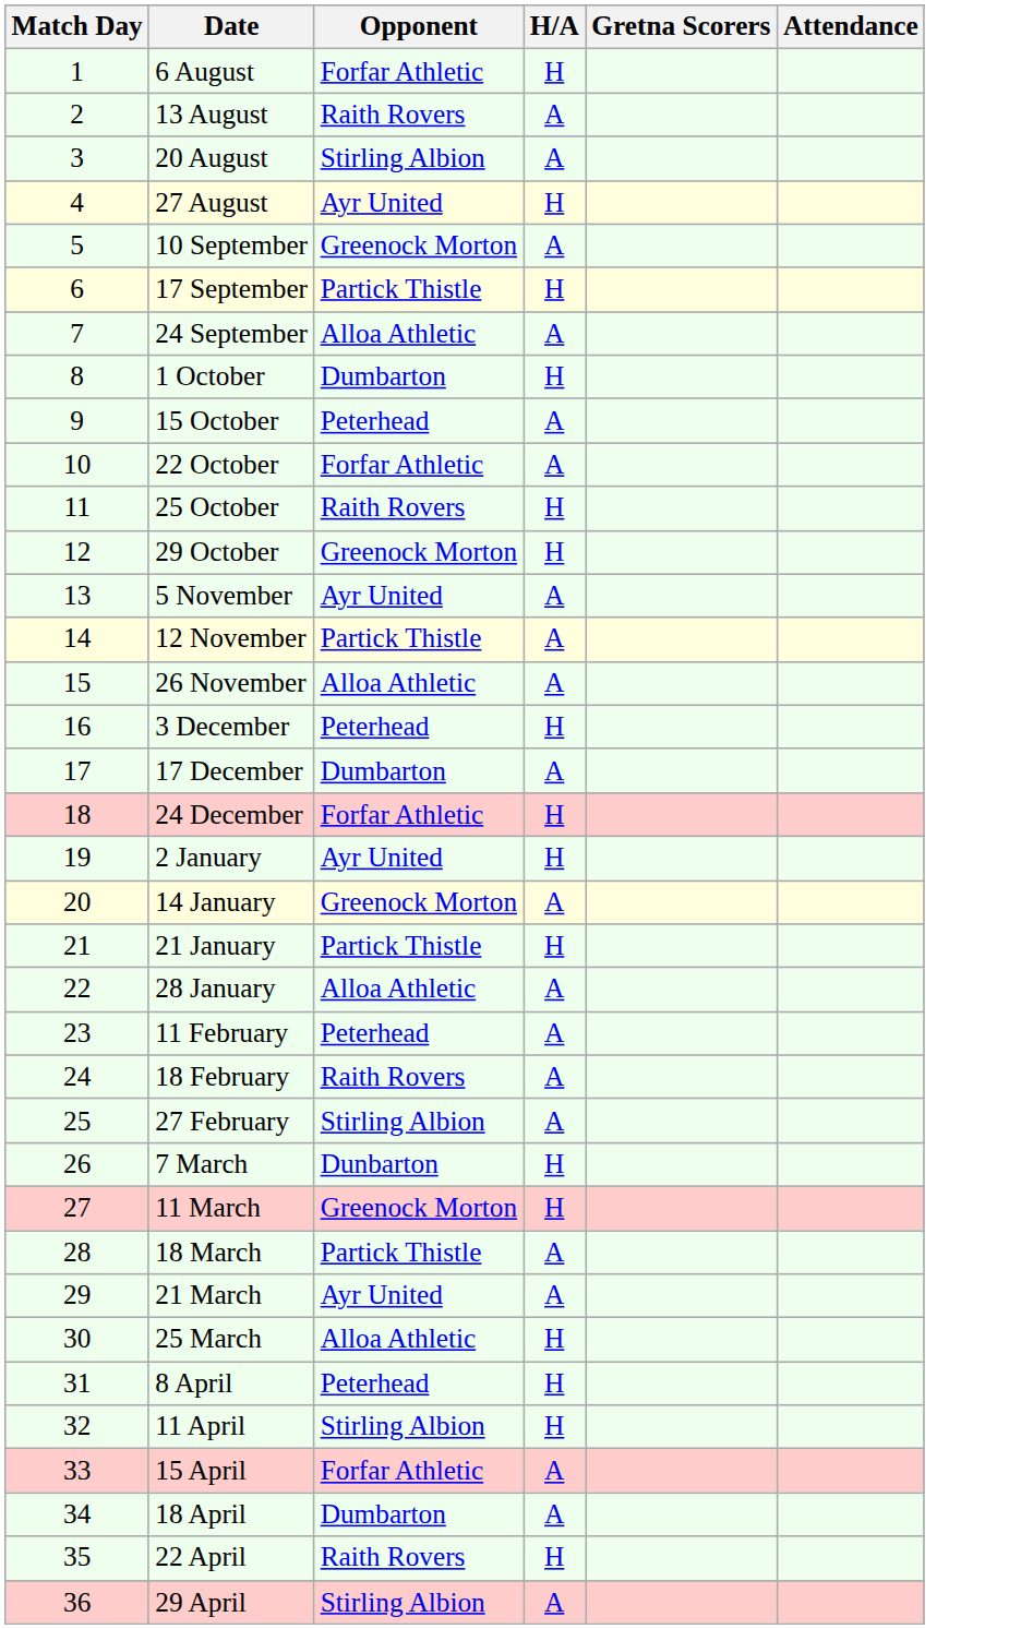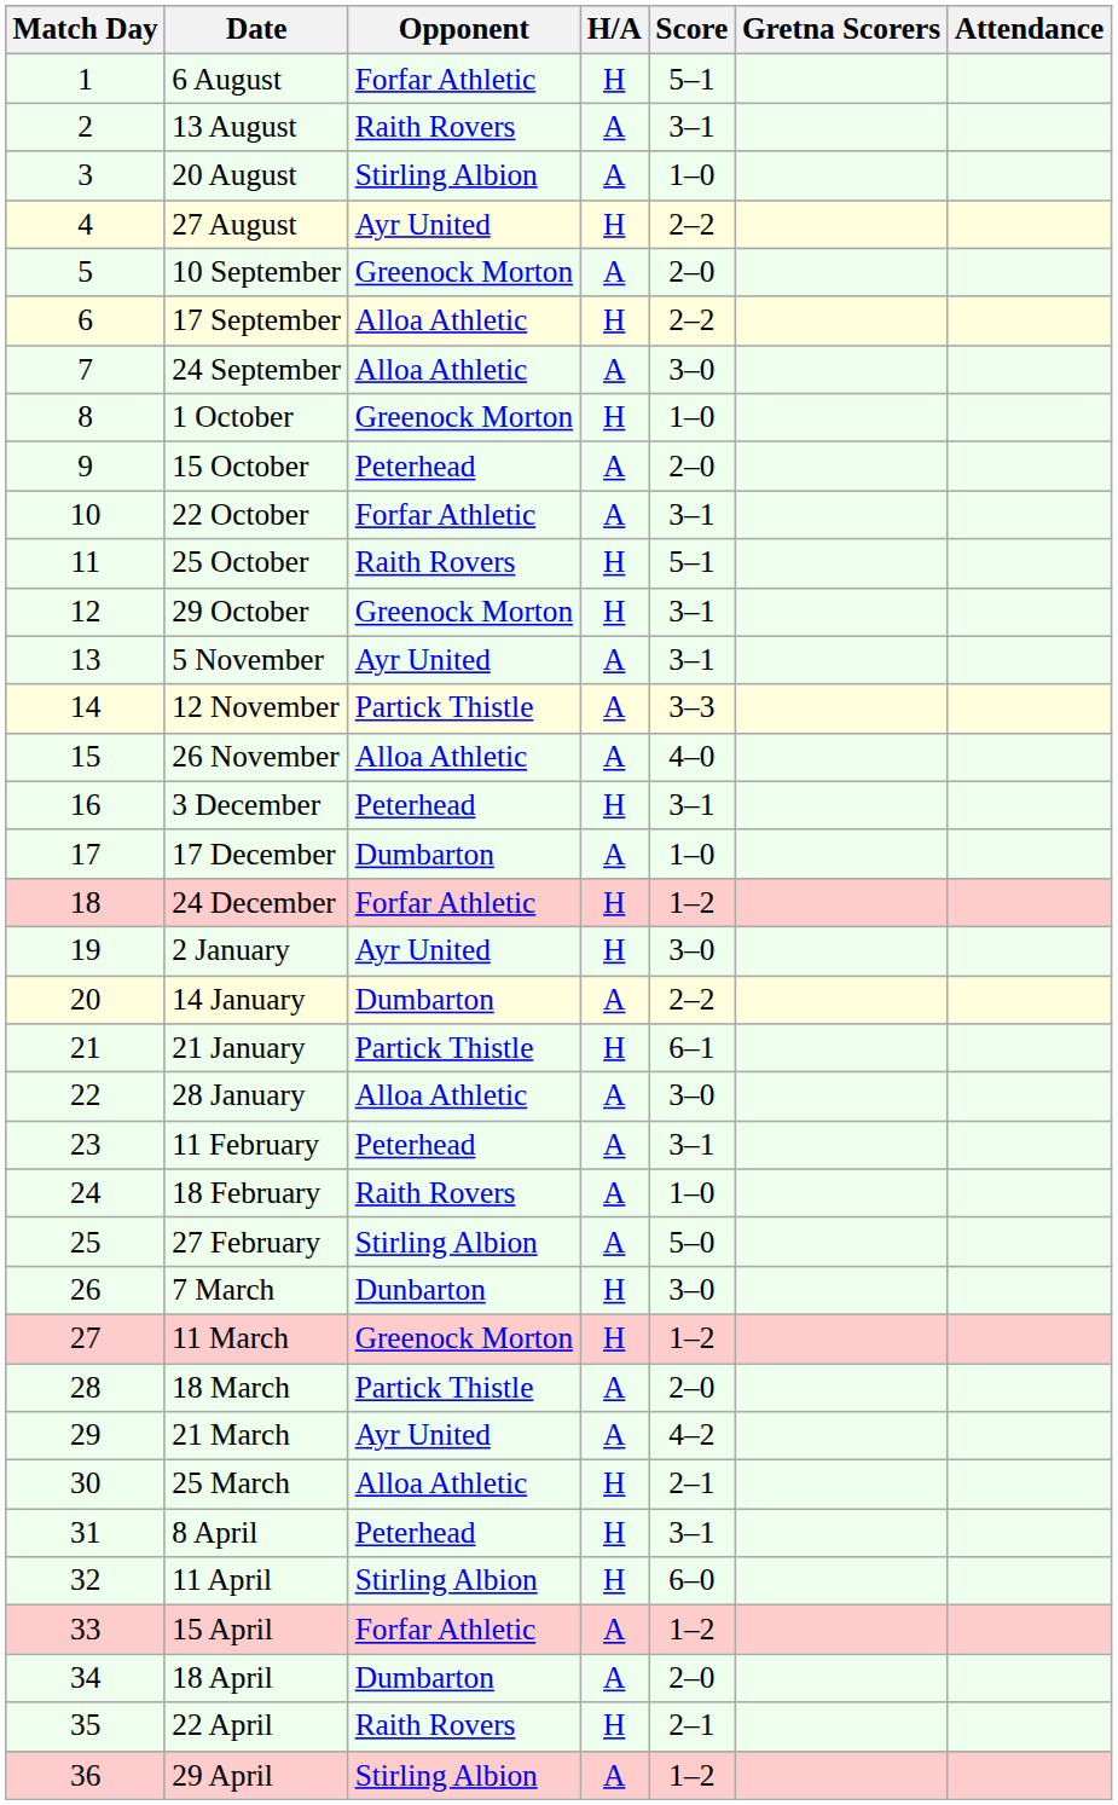 <table class="wikitable" style="text-align:center">
 <tr>
 <th>Match Day</th>
 <th>Date</th>
 <th>Opponent</th>
 <th>H/A</th>
+<th>Score</th>
 <th>Gretna Scorers</th>
 <th>Attendance</th>
 </tr>
 <tr bgcolor=#EEFFEE>
 <td>1</td>
 <td align=left>6 August</td>
 <td align=left><a href='#'>Forfar Athletic</a></td>
 <td><a href='#'>H</a></td>
+<td>5–1</td>
 <td align=left></td>
 <td></td>
 </tr>
 <tr bgcolor=#EEFFEE>
 <td>2</td>
 <td align=left>13 August</td>
 <td align=left><a href='#'>Raith Rovers</a></td>
 <td><a href='#'>A</a></td>
+<td>3–1</td>
 <td align=left></td>
 <td></td>
 </tr>
 <tr bgcolor=#EEFFEE>
 <td>3</td>
 <td align=left>20 August</td>
 <td align=left><a href='#'>Stirling Albion</a></td>
 <td><a href='#'>A</a></td>
+<td>1–0</td>
 <td align=left></td>
 <td></td>
 </tr>
 <tr bgcolor=#FFFFDD>
 <td>4</td>
 <td align=left>27 August</td>
 <td align=left><a href='#'>Ayr United</a></td>
 <td><a href='#'>H</a></td>
+<td>2–2</td>
 <td align=left></td>
 <td></td>
 </tr>
 <tr bgcolor=#EEFFEE>
 <td>5</td>
 <td align=left1>10 September</td>
 <td align=left><a href='#'>Greenock Morton</a></td>
 <td><a href='#'>A</a></td>
+<td>2–0</td>
 <td align=left></td>
 <td></td>
 </tr>
 <tr bgcolor=#FFFFDD>
 <td>6</td>
 <td align=left>17 September</td>
-<td align=left><a href='#'>Partick Thistle</a></td>
+<td align=left><a href='#'>Alloa Athletic</a></td>
 <td><a href='#'>H</a></td>
+<td>2–2</td>
 <td align=left></td>
 <td></td>
 </tr>
 <tr bgcolor=#EEFFEE>
 <td>7</td>
 <td align=left>24 September</td>
 <td align=left><a href='#'>Alloa Athletic</a></td>
 <td><a href='#'>A</a></td>
+<td>3–0</td>
 <td align=left></td>
 <td></td>
 </tr>
 <tr bgcolor=#EEFFEE>
 <td>8</td>
 <td align=left>1 October</td>
-<td align=left><a href='#'>Dumbarton</a></td>
+<td align=left><a href='#'>Greenock Morton</a></td>
 <td><a href='#'>H</a></td>
+<td>1–0</td>
 <td align=left></td>
 <td></td>
 </tr>
 <tr bgcolor=#EEFFEE>
 <td>9</td>
 <td align=left>15 October</td>
 <td align=left><a href='#'>Peterhead</a></td>
 <td><a href='#'>A</a></td>
+<td>2–0</td>
 <td align=left></td>
 <td></td>
 </tr>
 <tr bgcolor=#EEFFEE>
 <td>10</td>
 <td align=left>22 October</td>
 <td align=left><a href='#'>Forfar Athletic</a></td>
 <td><a href='#'>A</a></td>
+<td>3–1</td>
 <td align=left></td>
 <td></td>
 </tr>
 <tr bgcolor=#EEFFEE>
 <td>11</td>
 <td align=left>25 October</td>
 <td align=left><a href='#'>Raith Rovers</a></td>
 <td><a href='#'>H</a></td>
+<td>5–1</td>
 <td align=left></td>
 <td></td>
 </tr>
 <tr bgcolor=#EEFFEE>
 <td>12</td>
 <td align=left>29 October</td>
 <td align=left><a href='#'>Greenock Morton</a></td>
 <td><a href='#'>H</a></td>
+<td>3–1</td>
 <td align=left></td>
 <td></td>
 </tr>
 <tr bgcolor=#EEFFEE>
 <td>13</td>
 <td align=left>5 November</td>
 <td align=left><a href='#'>Ayr United</a></td>
 <td><a href='#'>A</a></td>
+<td>3–1</td>
 <td align=left></td>
 <td></td>
 </tr>
 <tr bgcolor=#FFFFDD>
 <td>14</td>
 <td align=left>12 November</td>
 <td align=left><a href='#'>Partick Thistle</a></td>
 <td><a href='#'>A</a></td>
+<td>3–3</td>
 <td align=left></td>
 <td></td>
 </tr>
 <tr bgcolor=#EEFFEE>
 <td>15</td>
 <td align=left>26 November</td>
 <td align=left><a href='#'>Alloa Athletic</a></td>
 <td><a href='#'>A</a></td>
+<td>4–0</td>
 <td align=left></td>
 <td></td>
 </tr>
 <tr bgcolor=#EEFFEE>
 <td>16</td>
 <td align=left>3 December</td>
 <td align=left><a href='#'>Peterhead</a></td>
 <td><a href='#'>H</a></td>
+<td>3–1</td>
 <td align=left></td>
 <td></td>
 </tr>
 <tr bgcolor=#EEFFEE>
 <td>17</td>
 <td align=left>17 December</td>
 <td align=left><a href='#'>Dumbarton</a></td>
 <td><a href='#'>A</a></td>
+<td>1–0</td>
 <td align=left></td>
 <td></td>
 </tr>
 <tr bgcolor=#FFCCCC>
 <td>18</td>
 <td align=left>24 December</td>
 <td align=left><a href='#'>Forfar Athletic</a></td>
 <td><a href='#'>H</a></td>
+<td>1–2</td>
 <td align=left></td>
 <td></td>
 </tr>
 <tr bgcolor=#EEFFEE>
 <td>19</td>
 <td align=left>2 January</td>
 <td align=left><a href='#'>Ayr United</a></td>
 <td><a href='#'>H</a></td>
+<td>3–0</td>
 <td align=left></td>
 <td></td>
 </tr>
 <tr bgcolor=#FFFFDD>
 <td>20</td>
 <td align=left>14 January</td>
-<td align=left><a href='#'>Greenock Morton</a></td>
+<td align=left><a href='#'>Dumbarton</a></td>
 <td><a href='#'>A</a></td>
+<td>2–2</td>
 <td align=left></td>
 <td></td>
 </tr>
 <tr bgcolor=#EEFFEE>
 <td>21</td>
 <td align=left>21 January</td>
 <td align=left><a href='#'>Partick Thistle</a></td>
 <td><a href='#'>H</a></td>
+<td>6–1</td>
 <td align=left></td>
 <td></td>
 </tr>
 <tr bgcolor=#EEFFEE>
 <td>22</td>
 <td align=left>28 January</td>
 <td align=left><a href='#'>Alloa Athletic</a></td>
 <td><a href='#'>A</a></td>
+<td>3–0</td>
 <td align=left></td>
 <td></td>
 </tr>
 <tr bgcolor=#EEFFEE>
 <td>23</td>
 <td align=left>11 February</td>
 <td align=left><a href='#'>Peterhead</a></td>
 <td><a href='#'>A</a></td>
+<td>3–1</td>
 <td align=left></td>
 <td></td>
 </tr>
 <tr bgcolor=#EEFFEE>
 <td>24</td>
 <td align=left>18 February</td>
 <td align=left><a href='#'>Raith Rovers</a></td>
 <td><a href='#'>A</a></td>
+<td>1–0</td>
 <td align=left></td>
 <td></td>
 </tr>
 <tr bgcolor=#EEFFEE>
 <td>25</td>
 <td align=left>27 February</td>
 <td align=left><a href='#'>Stirling Albion</a></td>
 <td><a href='#'>A</a></td>
+<td>5–0</td>
 <td align=left></td>
 <td></td>
 </tr>
 <tr bgcolor=#EEFFEE>
 <td>26</td>
 <td align=left>7 March</td>
 <td align=left><a href='#'>Dunbarton</a></td>
 <td><a href='#'>H</a></td>
+<td>3–0</td>
 <td align=left></td>
 <td></td>
 </tr>
 <tr bgcolor=#FFCCCC>
 <td>27</td>
 <td align=left>11 March</td>
 <td align=left><a href='#'>Greenock Morton</a></td>
 <td><a href='#'>H</a></td>
+<td>1–2</td>
 <td align=left></td>
 <td></td>
 </tr>
 <tr bgcolor=#EEFFEE>
 <td>28</td>
 <td align=left>18 March</td>
 <td align=left><a href='#'>Partick Thistle</a></td>
 <td><a href='#'>A</a></td>
+<td>2–0</td>
 <td align=left></td>
 <td></td>
 </tr>
 <tr bgcolor=#EEFFEE>
 <td>29</td>
 <td align=left>21 March</td>
 <td align=left><a href='#'>Ayr United</a></td>
 <td><a href='#'>A</a></td>
+<td>4–2</td>
 <td align=left></td>
 <td></td>
 </tr>
 <tr bgcolor=#EEFFEE>
 <td>30</td>
 <td align=left>25 March</td>
 <td align=left><a href='#'>Alloa Athletic</a></td>
 <td><a href='#'>H</a></td>
+<td>2–1</td>
 <td align=left></td>
 <td></td>
 </tr>
 <tr bgcolor=#EEFFEE>
 <td>31</td>
 <td align=left>8 April</td>
 <td align=left><a href='#'>Peterhead</a></td>
 <td><a href='#'>H</a></td>
+<td>3–1</td>
 <td align=left></td>
 <td></td>
 </tr>
 <tr bgcolor=#EEFFEE>
 <td>32</td>
 <td align=left>11 April</td>
 <td align=left><a href='#'>Stirling Albion</a></td>
 <td><a href='#'>H</a></td>
+<td>6–0</td>
 <td align=left></td>
 <td></td>
 </tr>
 <tr bgcolor=#FFCCCC>
 <td>33</td>
 <td align=left>15 April</td>
 <td align=left><a href='#'>Forfar Athletic</a></td>
 <td><a href='#'>A</a></td>
+<td>1–2</td>
 <td align=left></td>
 <td></td>
 </tr>
 <tr bgcolor=#EEFFEE>
 <td>34</td>
 <td align=left>18 April</td>
 <td align=left><a href='#'>Dumbarton</a></td>
 <td><a href='#'>A</a></td>
+<td>2–0</td>
 <td align=left></td>
 <td></td>
 </tr>
 <tr bgcolor=#EEFFEE>
 <td>35</td>
 <td align=left>22 April</td>
 <td align=left><a href='#'>Raith Rovers</a></td>
 <td><a href='#'>H</a></td>
+<td>2–1</td>
 <td align=left></td>
 <td></td>
 </tr>
 <tr bgcolor=#FFCCCC>
 <td>36</td>
 <td align=left>29 April</td>
 <td align=left><a href='#'>Stirling Albion</a></td>
 <td><a href='#'>A</a></td>
+<td>1–2</td>
 <td align=left></td>
 <td></td>
 </tr>
 </table>
